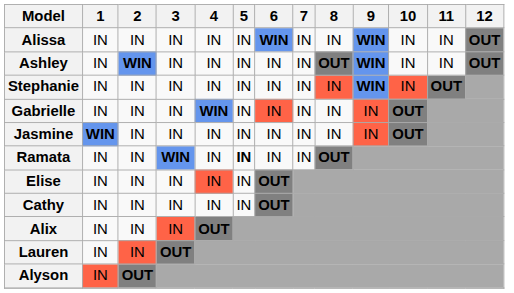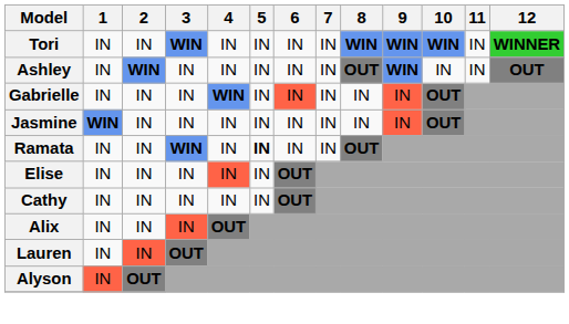 <table class="wikitable" style="text-align:center">
 <tr>
 <th>Model</th>
 <th>1</th>
 <th>2</th>
 <th>3</th>
 <th>4</th>
 <th>5</th>
 <th>6</th>
 <th>7</th>
 <th>8</th>
 <th>9</th>
 <th>10</th>
 <th>11</th>
 <th>12</th>
 </tr>
 <tr>
-<th>Alissa</th>
+<th>Tori</th>
 <td>IN</td>
+<td>IN</td>
+<td style="background:cornflowerblue;"><strong>WIN</strong></td>
 <td>IN</td>
 <td>IN</td>
 <td>IN</td>
 <td>IN</td>
 <td style="background:cornflowerblue;"><strong>WIN</strong></td>
-<td>IN</td>
-<td>IN</td>
+<td style="background:cornflowerblue;"><strong>WIN</strong></td>
 <td style="background:cornflowerblue;"><strong>WIN</strong></td>
 <td>IN</td>
-<td>IN</td>
-<td style="background:gray;"><strong>OUT</strong></td>
+<td style="background:limegreen;"><strong>WINNER</strong></td>
 </tr>
 <tr>
 <th>Ashley</th>
 <td>IN</td>
 <td style="background:cornflowerblue;"><strong>WIN</strong></td>
 <td>IN</td>
 <td>IN</td>
 <td>IN</td>
 <td>IN</td>
 <td>IN</td>
 <td style="background:gray;"><strong>OUT</strong></td>
 <td style="background:cornflowerblue;"><strong>WIN</strong></td>
 <td>IN</td>
 <td>IN</td>
 <td style="background:gray;"><strong>OUT</strong></td>
-</tr>
-<tr>
-<th>Stephanie</th>
-<td>IN</td>
-<td>IN</td>
-<td>IN</td>
-<td>IN</td>
-<td>IN</td>
-<td>IN</td>
-<td>IN</td>
-<td style="background:tomato;">IN</td>
-<td style="background:cornflowerblue;"><strong>WIN</strong></td>
-<td style="background:tomato;">IN</td>
-<td style="background:gray;"><strong>OUT</strong></td>
-<td colspan=1 style="background:darkgray;"></td>
 </tr>
 <tr>
 <th>Gabrielle</th>
 <td>IN</td>
 <td>IN</td>
 <td>IN</td>
 <td style="background:cornflowerblue;"><strong>WIN</strong></td>
 <td>IN</td>
 <td style="background:tomato;">IN</td>
 <td>IN</td>
 <td>IN</td>
 <td style="background:tomato;">IN</td>
 <td style="background:gray;"><strong>OUT</strong></td>
 <td colspan=2 style="background:darkgray;"></td>
 </tr>
 <tr>
 <th>Jasmine</th>
 <td style="background:cornflowerblue;"><strong>WIN</strong></td>
 <td>IN</td>
 <td>IN</td>
 <td>IN</td>
 <td>IN</td>
 <td>IN</td>
 <td>IN</td>
 <td>IN</td>
 <td style="background:tomato;">IN</td>
 <td style="background:gray;"><strong>OUT</strong></td>
 <td colspan=2 style="background:darkgray;"></td>
 </tr>
 <tr>
 <th>Ramata</th>
 <td>IN</td>
 <td>IN</td>
 <td style="background:cornflowerblue;"><strong>WIN</strong></td>
 <td>IN</td>
 <td><strong>IN</strong></td>
 <td>IN</td>
 <td>IN</td>
 <td style="background:gray;"><strong>OUT</strong></td>
 <td colspan=4 style="background:darkgray;"></td>
 </tr>
 <tr>
 <th>Elise</th>
 <td>IN</td>
 <td>IN</td>
 <td>IN</td>
 <td style="background:tomato;">IN</td>
 <td>IN</td>
 <td style="background:gray;"><strong>OUT</strong></td>
 <td colspan=6 style="background:darkgray;"></td>
 </tr>
 <tr>
 <th>Cathy</th>
 <td>IN</td>
 <td>IN</td>
 <td>IN</td>
 <td>IN</td>
 <td>IN</td>
 <td style="background:gray;"><strong>OUT</strong></td>
 <td colspan=6 style="background:darkgray;"></td>
 </tr>
 <tr>
 <th>Alix</th>
 <td>IN</td>
 <td>IN</td>
 <td style="background:tomato;">IN</td>
 <td style="background:gray;"><strong>OUT</strong></td>
 <td colspan=8 style="background:darkgray;"></td>
 </tr>
 <tr>
 <th>Lauren</th>
 <td>IN</td>
 <td style="background:tomato;">IN</td>
 <td style="background:gray;"><strong>OUT</strong></td>
 <td colspan=9 style="background:darkgray;"></td>
 </tr>
 <tr>
 <th>Alyson</th>
 <td style="background:tomato;">IN</td>
 <td style="background:gray;"><strong>OUT</strong></td>
 <td colspan=10 style="background:darkgray;"></td>
 </tr>
 <tr>
 </tr>
 </table>
